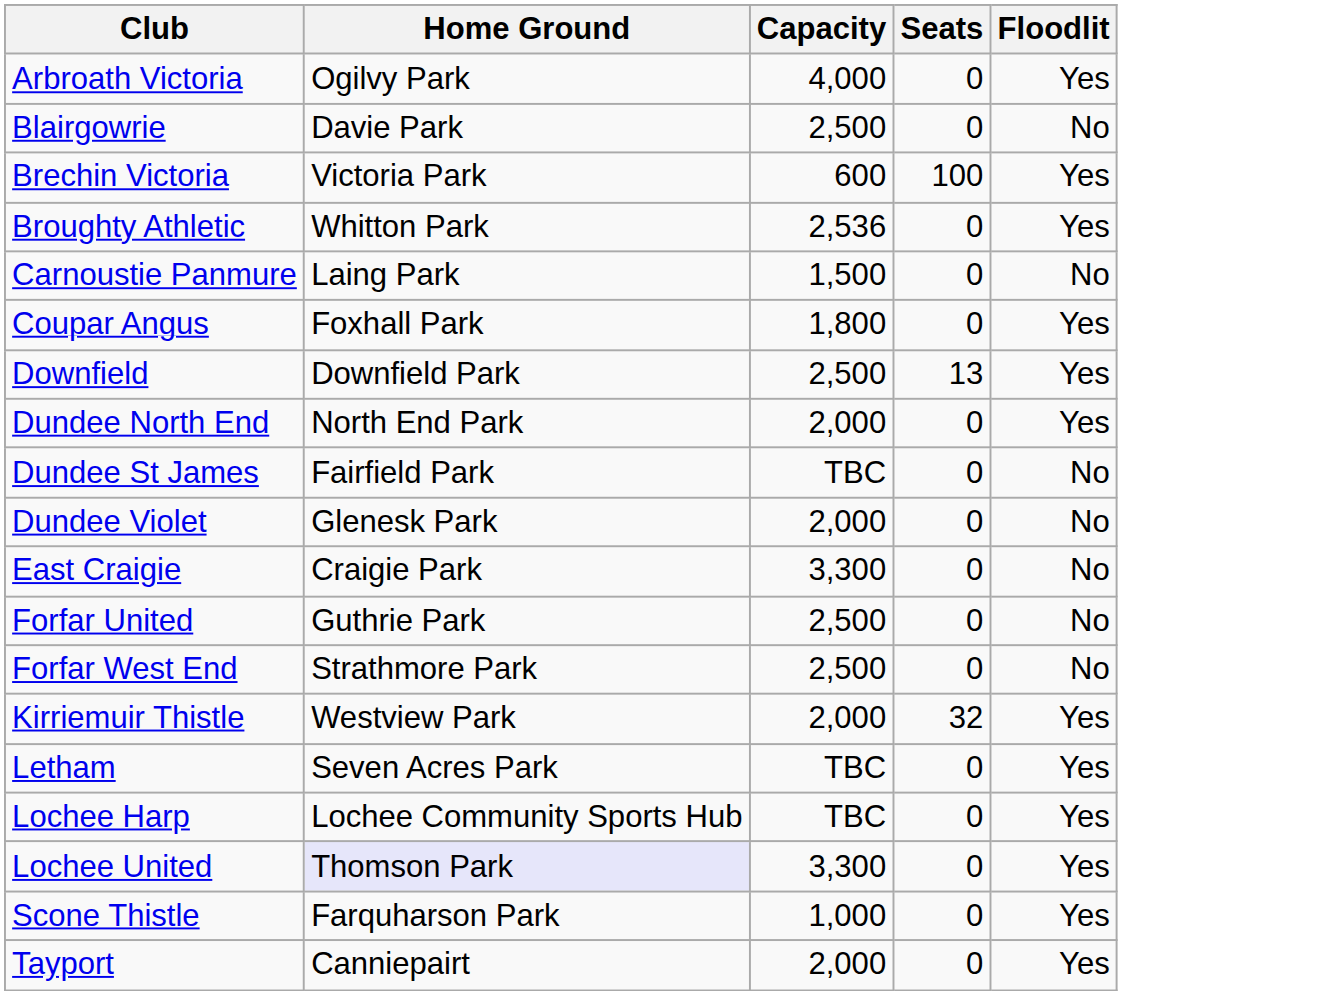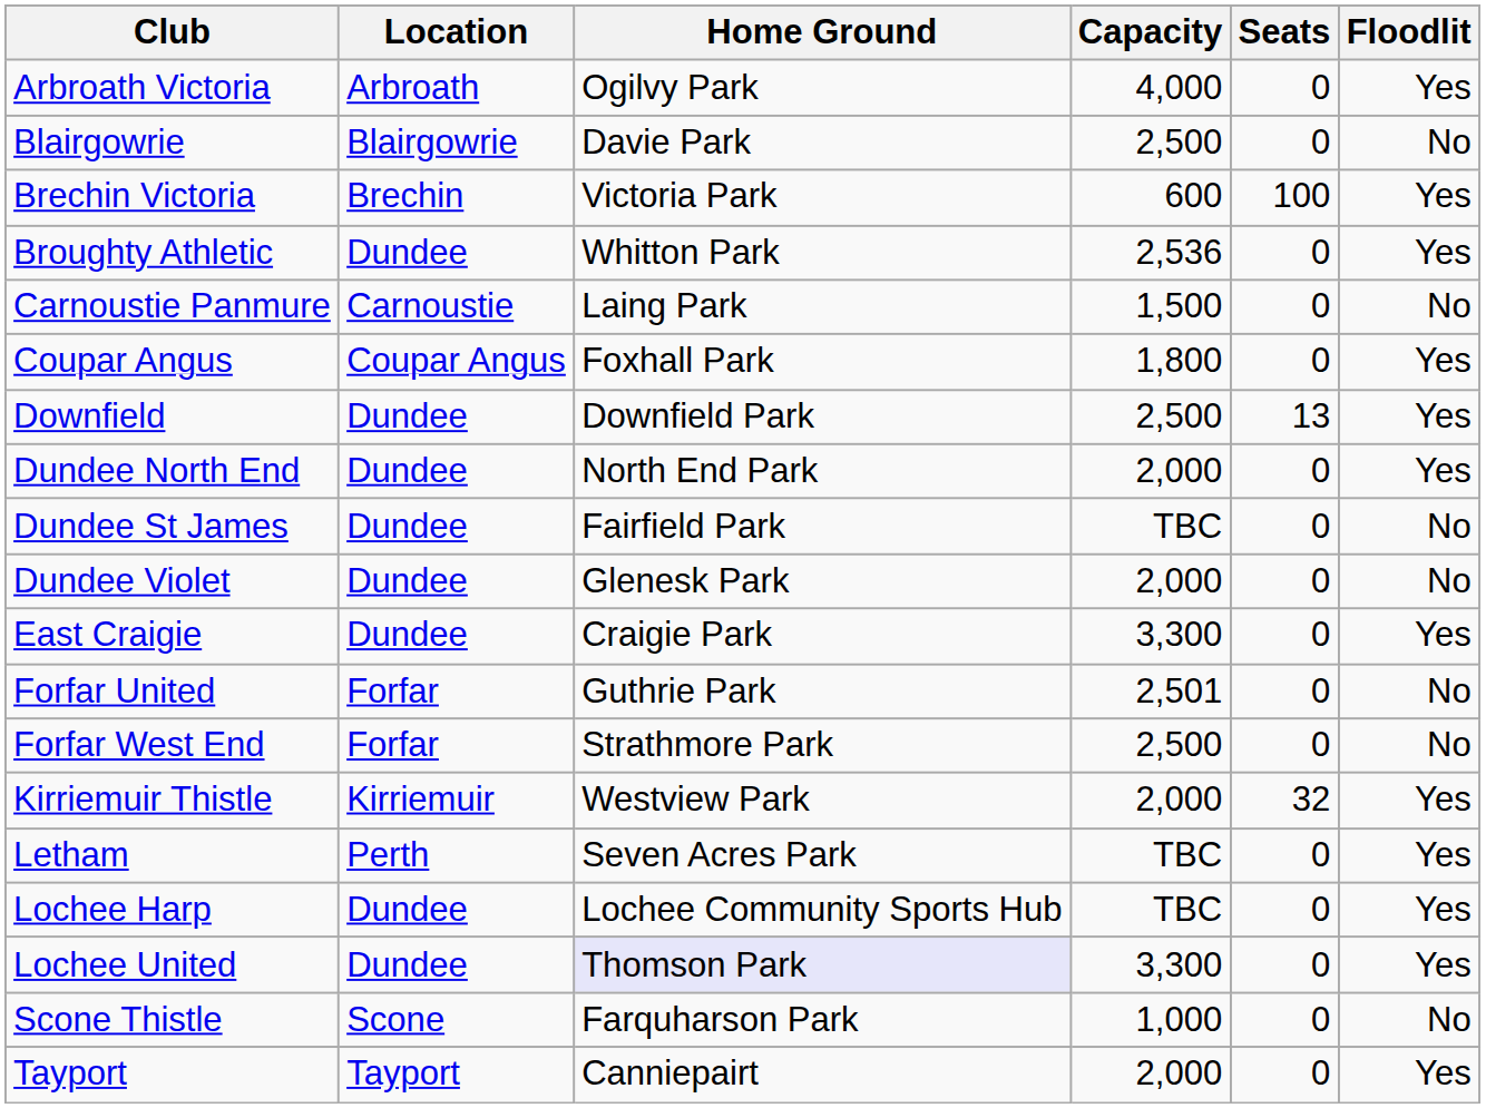 <table class="wikitable sortable">
 <tr>
 <th>Club</th>
+<th>Location</th>
 <th>Home Ground</th>
 <th data-sort-type="number">Capacity</th>
 <th data-sort-type="number">Seats</th>
 <th>Floodlit</th>
 </tr>
 <tr>
 <td><a href='#'>Arbroath Victoria</a></td>
+<td><a href='#'>Arbroath</a></td>
 <td>Ogilvy Park</td>
 <td align="right">4,000</td>
 <td align="right">0</td>
 <td align="right">Yes</td>
 </tr>
 <tr>
+<td><a href='#'>Blairgowrie</a></td>
 <td><a href='#'>Blairgowrie</a></td>
 <td>Davie Park</td>
 <td align="right">2,500</td>
 <td align="right">0</td>
 <td align="right">No</td>
 </tr>
 <tr>
 <td><a href='#'>Brechin Victoria</a></td>
+<td><a href='#'>Brechin</a></td>
 <td>Victoria Park</td>
 <td align="right">600</td>
 <td align="right">100</td>
 <td align="right">Yes</td>
 </tr>
 <tr>
 <td><a href='#'>Broughty Athletic</a></td>
+<td><a href='#'>Dundee</a></td>
 <td>Whitton Park</td>
 <td align="right">2,536</td>
 <td align="right">0</td>
 <td align="right">Yes</td>
 </tr>
 <tr>
 <td><a href='#'>Carnoustie Panmure</a></td>
+<td><a href='#'>Carnoustie</a></td>
 <td>Laing Park</td>
 <td align="right">1,500</td>
 <td align="right">0</td>
 <td align="right">No</td>
 </tr>
 <tr>
+<td><a href='#'>Coupar Angus</a></td>
 <td><a href='#'>Coupar Angus</a></td>
 <td>Foxhall Park</td>
 <td align="right">1,800</td>
 <td align="right">0</td>
 <td align="right">Yes</td>
 </tr>
 <tr>
 <td><a href='#'>Downfield</a></td>
+<td><a href='#'>Dundee</a></td>
 <td>Downfield Park</td>
 <td align="right">2,500</td>
 <td align="right">13</td>
 <td align="right">Yes</td>
 </tr>
 <tr>
 <td><a href='#'>Dundee North End</a></td>
+<td><a href='#'>Dundee</a></td>
 <td>North End Park</td>
 <td align="right">2,000</td>
 <td align="right">0</td>
 <td align="right">Yes</td>
 </tr>
 <tr>
 <td><a href='#'>Dundee St James</a></td>
+<td><a href='#'>Dundee</a></td>
 <td>Fairfield Park</td>
 <td align="right">TBC</td>
 <td align="right">0</td>
 <td align="right">No</td>
 </tr>
 <tr>
 <td><a href='#'>Dundee Violet</a></td>
+<td><a href='#'>Dundee</a></td>
 <td>Glenesk Park</td>
 <td align="right">2,000</td>
 <td align="right">0</td>
 <td align="right">No</td>
 </tr>
 <tr>
 <td><a href='#'>East Craigie</a></td>
+<td><a href='#'>Dundee</a></td>
 <td>Craigie Park</td>
 <td align="right">3,300</td>
 <td align="right">0</td>
-<td align="right">No</td>
+<td align="right">Yes</td>
 </tr>
 <tr>
 <td><a href='#'>Forfar United</a></td>
+<td><a href='#'>Forfar</a></td>
 <td>Guthrie Park</td>
-<td align="right">2,500</td>
+<td align="right">2,501</td>
 <td align="right">0</td>
 <td align="right">No</td>
 </tr>
 <tr>
 <td><a href='#'>Forfar West End</a></td>
+<td><a href='#'>Forfar</a></td>
 <td>Strathmore Park</td>
 <td align="right">2,500</td>
 <td align="right">0</td>
 <td align="right">No</td>
 </tr>
 <tr>
 <td><a href='#'>Kirriemuir Thistle</a></td>
+<td><a href='#'>Kirriemuir</a></td>
 <td>Westview Park</td>
 <td align="right">2,000</td>
 <td align="right">32</td>
 <td align="right">Yes</td>
 </tr>
 <tr>
 <td><a href='#'>Letham</a></td>
+<td><a href='#'>Perth</a></td>
 <td>Seven Acres Park</td>
 <td align="right">TBC</td>
 <td align="right">0</td>
 <td align="right">Yes</td>
 </tr>
 <tr>
 <td><a href='#'>Lochee Harp</a></td>
+<td><a href='#'>Dundee</a></td>
 <td>Lochee Community Sports Hub</td>
 <td align="right">TBC</td>
 <td align="right">0</td>
 <td align="right">Yes</td>
 </tr>
 <tr>
 <td><a href='#'>Lochee United</a></td>
+<td><a href='#'>Dundee</a></td>
 <td style="background: lavender;">Thomson Park</td>
 <td align="right">3,300</td>
 <td align="right">0</td>
 <td align="right">Yes</td>
 </tr>
 <tr>
 <td><a href='#'>Scone Thistle</a></td>
+<td><a href='#'>Scone</a></td>
 <td>Farquharson Park</td>
 <td align="right">1,000</td>
 <td align="right">0</td>
-<td align="right">Yes</td>
+<td align="right">No</td>
 </tr>
 <tr>
+<td><a href='#'>Tayport</a></td>
 <td><a href='#'>Tayport</a></td>
 <td>Canniepairt</td>
 <td align="right">2,000</td>
 <td align="right">0</td>
 <td align="right">Yes</td>
 </tr>
 </table>
